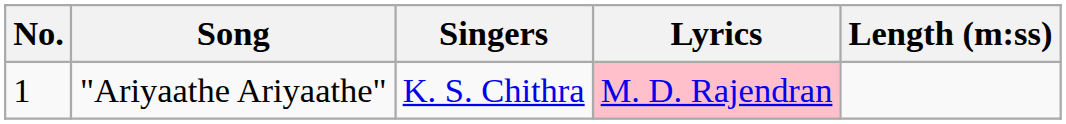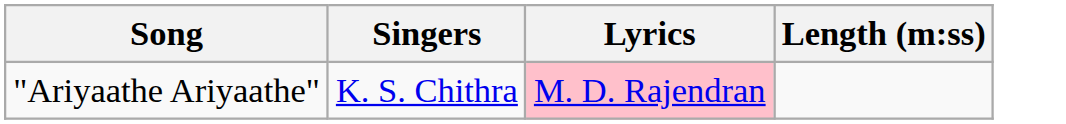 <table class="wikitable" style="font-size:95%;">
 <tr>
-<th>No.</th>
 <th>Song</th>
 <th>Singers</th>
 <th>Lyrics</th>
 <th>Length (m:ss)</th>
 </tr>
 <tr>
-<td>1</td>
 <td>"Ariyaathe Ariyaathe"</td>
 <td><a href='#'>K. S. Chithra</a></td>
 <td style="background: pink;"><a href='#'>M. D. Rajendran</a></td>
 <td></td>
 </tr>
 </table>
